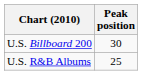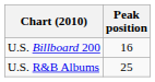 <table class="wikitable">
 <tr>
 <th align="left">Chart (2010)</th>
 <th style="text-align:center;">Peak<br>position</th>
 </tr>
 <tr>
 <td align="left">U.S. <a href='#'><em>Billboard</em> 200</a></td>
-<td style="text-align:center;">30</td>
+<td style="text-align:center;">16</td>
 </tr>
 <tr>
 <td align="left">U.S. <a href='#'>R&B Albums</a></td>
 <td style="text-align:center;">25</td>
 </tr>
 </table>
